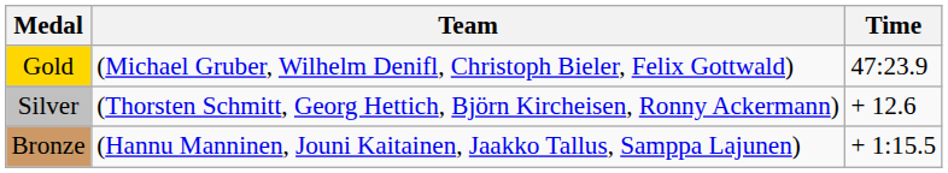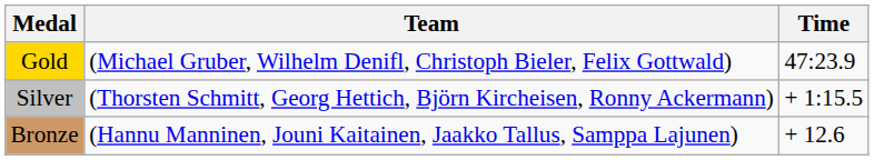 <table class="wikitable">
 <tr>
 <th>Medal</th>
 <th>Team</th>
 <th>Time</th>
 </tr>
 <tr>
 <td style="text-align:center;background-color:gold;">Gold</td>
 <td> (<a href='#'>Michael Gruber</a>, <a href='#'>Wilhelm Denifl</a>, <a href='#'>Christoph Bieler</a>, <a href='#'>Felix Gottwald</a>)</td>
 <td>47:23.9</td>
 </tr>
 <tr>
 <td style="text-align:center;background-color:silver;">Silver</td>
 <td> (<a href='#'>Thorsten Schmitt</a>, <a href='#'>Georg Hettich</a>, <a href='#'>Björn Kircheisen</a>, <a href='#'>Ronny Ackermann</a>)</td>
-<td>+ 12.6</td>
+<td>+ 1:15.5</td>
 </tr>
 <tr>
 <td style="text-align:center;background-color:#CC9966;">Bronze</td>
 <td> (<a href='#'>Hannu Manninen</a>, <a href='#'>Jouni Kaitainen</a>, <a href='#'>Jaakko Tallus</a>, <a href='#'>Samppa Lajunen</a>)</td>
-<td>+ 1:15.5</td>
+<td>+ 12.6</td>
 </tr>
 </table>
